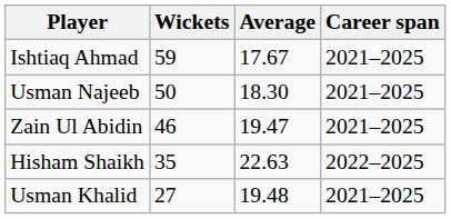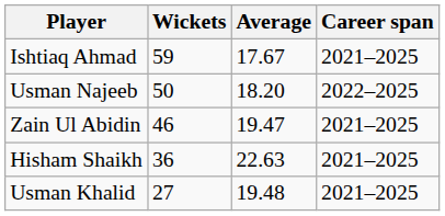 <table class="wikitable">
 <tr>
 <th>Player</th>
 <th>Wickets</th>
 <th>Average</th>
 <th>Career span</th>
 </tr>
 <tr>
 <td>Ishtiaq Ahmad</td>
 <td>59</td>
 <td>17.67</td>
 <td>2021–2025</td>
 </tr>
 <tr>
 <td>Usman Najeeb</td>
 <td>50</td>
-<td>18.30</td>
-<td>2021–2025</td>
+<td>18.20</td>
+<td>2022–2025</td>
 </tr>
 <tr>
 <td>Zain Ul Abidin</td>
 <td>46</td>
 <td>19.47</td>
 <td>2021–2025</td>
 </tr>
 <tr>
 <td>Hisham Shaikh</td>
-<td>35</td>
+<td>36</td>
 <td>22.63</td>
-<td>2022–2025</td>
+<td>2021–2025</td>
 </tr>
 <tr>
 <td>Usman Khalid</td>
 <td>27</td>
 <td>19.48</td>
 <td>2021–2025</td>
 </tr>
 </table>
